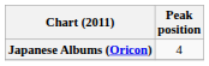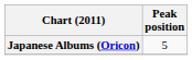 <table class="wikitable plainrowheaders">
 <tr>
 <th>Chart (2011)</th>
 <th>Peak<br>position</th>
 </tr>
 <tr>
 <th scope="row">Japanese Albums (<a href='#'>Oricon</a>)</th>
-<td style="text-align:center;">4</td>
+<td style="text-align:center;">5</td>
 </tr>
 <tr>
 </tr>
 </table>
